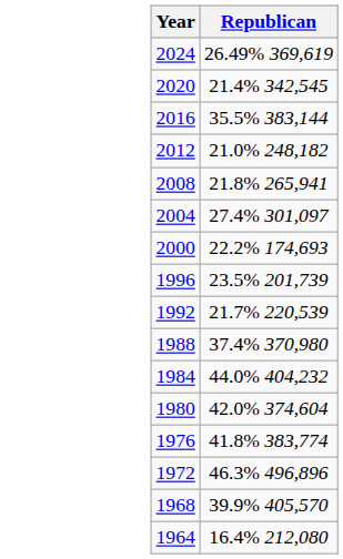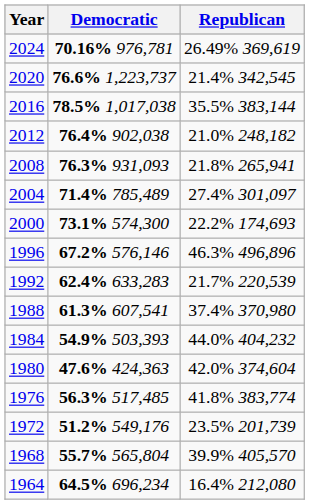 <table class="wikitable"  style="float:right; margin:1em; font-size:95%;">
 <tr style="background:lightgrey;">
 <th>Year</th>
+<th><a href='#'>Democratic</a></th>
 <th><a href='#'>Republican</a></th>
 </tr>
 <tr>
 <td align="center" ><a href='#'>2024</a></td>
+<td align="center" ><strong>70.16%</strong> <em>976,781</em></td>
 <td align="center" >26.49% <em>369,619</em></td>
 </tr>
 <tr>
 <td align="center" ><a href='#'>2020</a></td>
+<td align="center" ><strong>76.6%</strong> <em>1,223,737</em></td>
 <td align="center" >21.4% <em>342,545</em></td>
 </tr>
 <tr>
 <td align="center" ><a href='#'>2016</a></td>
+<td align="center" ><strong>78.5%</strong> <em>1,017,038</em></td>
 <td align="center" >35.5% <em>383,144</em></td>
 </tr>
 <tr>
 <td align="center" ><a href='#'>2012</a></td>
+<td align="center" ><strong>76.4%</strong> <em>902,038</em></td>
 <td align="center" >21.0% <em>248,182</em></td>
 </tr>
 <tr>
 <td align="center" ><a href='#'>2008</a></td>
+<td align="center" ><strong>76.3%</strong> <em>931,093</em></td>
 <td align="center" >21.8% <em>265,941</em></td>
 </tr>
 <tr>
 <td align="center" ><a href='#'>2004</a></td>
+<td align="center" ><strong>71.4%</strong> <em>785,489</em></td>
 <td align="center" >27.4% <em>301,097</em></td>
 </tr>
 <tr>
 <td align="center" ><a href='#'>2000</a></td>
+<td align="center" ><strong>73.1%</strong> <em>574,300</em></td>
 <td align="center" >22.2% <em>174,693</em></td>
 </tr>
 <tr>
 <td align="center" ><a href='#'>1996</a></td>
-<td align="center" >23.5% <em>201,739</em></td>
+<td align="center" ><strong>67.2%</strong> <em>576,146</em></td>
+<td align="center" >46.3% <em>496,896</em></td>
 </tr>
 <tr>
 <td align="center" ><a href='#'>1992</a></td>
+<td align="center" ><strong>62.4%</strong> <em>633,283</em></td>
 <td align="center" >21.7% <em>220,539</em></td>
 </tr>
 <tr>
 <td align="center" ><a href='#'>1988</a></td>
+<td align="center" ><strong>61.3%</strong> <em>607,541</em></td>
 <td align="center" >37.4% <em>370,980</em></td>
 </tr>
 <tr>
 <td align="center" ><a href='#'>1984</a></td>
+<td align="center" ><strong>54.9%</strong> <em>503,393</em></td>
 <td align="center" >44.0% <em>404,232</em></td>
 </tr>
 <tr>
 <td align="center" ><a href='#'>1980</a></td>
+<td align="center" ><strong>47.6%</strong> <em>424,363</em></td>
 <td align="center" >42.0% <em>374,604</em></td>
 </tr>
 <tr>
 <td align="center" ><a href='#'>1976</a></td>
+<td align="center" ><strong>56.3%</strong> <em>517,485</em></td>
 <td align="center" >41.8% <em>383,774</em></td>
 </tr>
 <tr>
 <td align="center" ><a href='#'>1972</a></td>
-<td align="center" >46.3% <em>496,896</em></td>
+<td align="center" ><strong>51.2%</strong> <em>549,176</em></td>
+<td align="center" >23.5% <em>201,739</em></td>
 </tr>
 <tr>
 <td align="center" ><a href='#'>1968</a></td>
+<td align="center" ><strong>55.7%</strong> <em>565,804</em></td>
 <td align="center" >39.9% <em>405,570</em></td>
 </tr>
 <tr>
 <td align="center" ><a href='#'>1964</a></td>
+<td align="center" ><strong>64.5%</strong> <em>696,234</em></td>
 <td align="center" >16.4% <em>212,080</em></td>
 </tr>
 </table>
